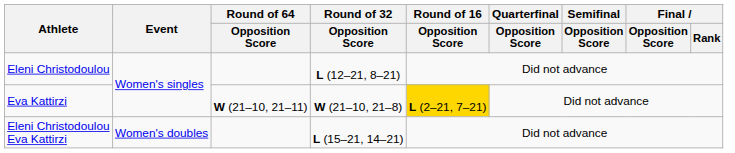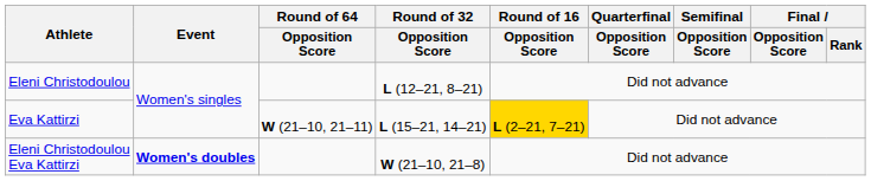 <table class=wikitable style="font-size:90%">
 <tr>
 <th rowspan=2>Athlete</th>
 <th rowspan=2>Event</th>
 <th>Round of 64</th>
 <th>Round of 32</th>
 <th>Round of 16</th>
 <th>Quarterfinal</th>
 <th>Semifinal</th>
 <th colspan=2>Final / </th>
 </tr>
 <tr style="font-size:95%">
 <th>Opposition<br>Score</th>
 <th>Opposition<br>Score</th>
 <th>Opposition<br>Score</th>
 <th>Opposition<br>Score</th>
 <th>Opposition<br>Score</th>
 <th>Opposition<br>Score</th>
 <th>Rank</th>
 </tr>
 <tr align=center>
 <td align=left><a href='#'>Eleni Christodoulou</a></td>
 <td align=left rowspan=2><a href='#'>Women's singles</a></td>
 <td></td>
 <td><br><strong>L</strong> (12–21, 8–21)</td>
 <td colspan="5">Did not advance</td>
 </tr>
 <tr align=center>
 <td align=left><a href='#'>Eva Kattirzi</a></td>
 <td><br><strong>W</strong> (21–10, 21–11)</td>
-<td><br><strong>W</strong> (21–10, 21–8)</td>
+<td><br><strong>L</strong> (15–21, 14–21)</td>
 <td style="background: gold;"><br><strong>L</strong> (2–21, 7–21)</td>
 <td colspan="4">Did not advance</td>
 </tr>
 <tr align=center>
 <td align=left><a href='#'>Eleni Christodoulou</a><br><a href='#'>Eva Kattirzi</a></td>
-<td align=left><a href='#'>Women's doubles</a></td>
+<td align=left><strong><a href='#'>Women's doubles</a></strong></td>
 <td></td>
-<td><br><strong>L</strong> (15–21, 14–21)</td>
+<td><br><strong>W</strong> (21–10, 21–8)</td>
 <td colspan="5">Did not advance</td>
 </tr>
 </table>
